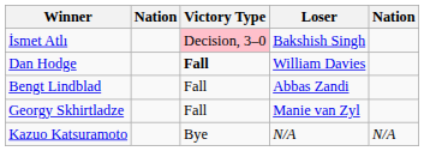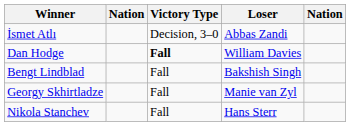 <table class="wikitable sortable" style="text-align:left;">
 <tr>
 <th>Winner</th>
 <th>Nation</th>
 <th>Victory Type</th>
 <th>Loser</th>
 <th>Nation</th>
 </tr>
 <tr>
 <td><a href='#'>İsmet Atlı</a></td>
 <td></td>
-<td style="background: pink;">Decision, 3–0</td>
-<td><a href='#'>Bakshish Singh</a></td>
+<td>Decision, 3–0</td>
+<td><a href='#'>Abbas Zandi</a></td>
 <td></td>
 </tr>
 <tr>
 <td><a href='#'>Dan Hodge</a></td>
 <td></td>
 <td><strong>Fall</strong></td>
 <td><a href='#'>William Davies</a></td>
 <td></td>
 </tr>
 <tr>
 <td><a href='#'>Bengt Lindblad</a></td>
 <td></td>
 <td>Fall</td>
-<td><a href='#'>Abbas Zandi</a></td>
+<td><a href='#'>Bakshish Singh</a></td>
 <td></td>
 </tr>
 <tr>
 <td><a href='#'>Georgy Skhirtladze</a></td>
 <td></td>
 <td>Fall</td>
 <td><a href='#'>Manie van Zyl</a></td>
 <td></td>
 </tr>
 <tr>
-<td><a href='#'>Kazuo Katsuramoto</a></td>
+<td><a href='#'>Nikola Stanchev</a></td>
 <td></td>
-<td>Bye</td>
-<td><em>N/A</em></td>
-<td><em>N/A</em></td>
+<td>Fall</td>
+<td><a href='#'>Hans Sterr</a></td>
+<td></td>
 </tr>
 </table>
